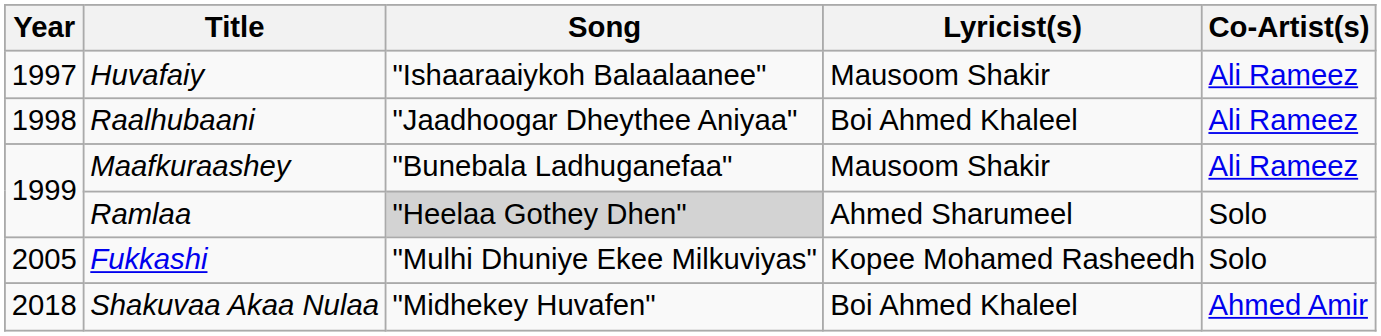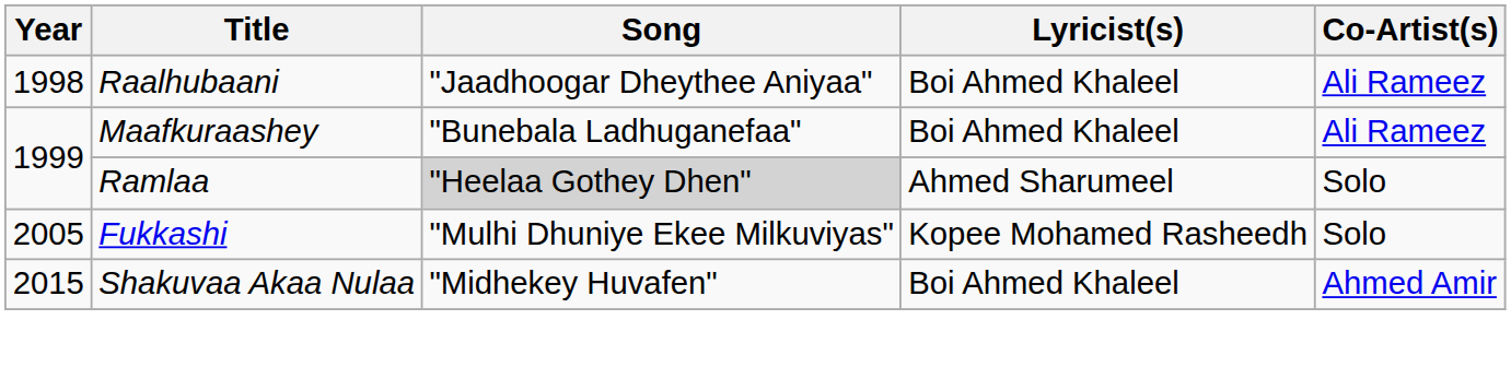 <table class="wikitable">
 <tr>
 <th>Year</th>
 <th>Title</th>
 <th>Song</th>
 <th>Lyricist(s)</th>
 <th>Co-Artist(s)</th>
-</tr>
-<tr>
-<td>1997</td>
-<td><em>Huvafaiy</em></td>
-<td>"Ishaaraaiykoh Balaalaanee"</td>
-<td>Mausoom Shakir</td>
-<td><a href='#'>Ali Rameez</a></td>
 </tr>
 <tr>
 <td>1998</td>
 <td><em>Raalhubaani</em></td>
 <td>"Jaadhoogar Dheythee Aniyaa"</td>
 <td>Boi Ahmed Khaleel</td>
 <td><a href='#'>Ali Rameez</a></td>
 </tr>
 <tr>
 <td rowspan="2">1999</td>
 <td><em>Maafkuraashey</em></td>
 <td>"Bunebala Ladhuganefaa"</td>
-<td>Mausoom Shakir</td>
+<td>Boi Ahmed Khaleel</td>
 <td><a href='#'>Ali Rameez</a></td>
 </tr>
 <tr>
 <td><em>Ramlaa</em></td>
 <td style="background: lightgrey;">"Heelaa Gothey Dhen"</td>
 <td>Ahmed Sharumeel</td>
 <td>Solo</td>
 </tr>
 <tr>
 <td>2005</td>
 <td><em><a href='#'>Fukkashi</a></em></td>
 <td>"Mulhi Dhuniye Ekee Milkuviyas"</td>
 <td>Kopee Mohamed Rasheedh</td>
 <td>Solo</td>
 </tr>
 <tr>
-<td>2018</td>
+<td>2015</td>
 <td><em>Shakuvaa Akaa Nulaa</em></td>
 <td>"Midhekey Huvafen"</td>
 <td>Boi Ahmed Khaleel</td>
 <td><a href='#'>Ahmed Amir</a></td>
 </tr>
 </table>
